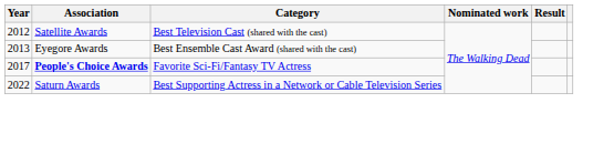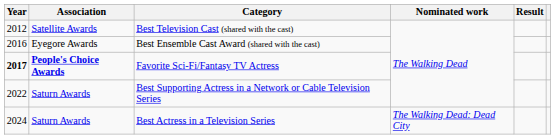 <table class="wikitable">
 <tr>
 <th>Year</th>
 <th>Association</th>
 <th>Category</th>
 <th>Nominated work</th>
 <th>Result</th>
 <th></th>
 </tr>
 <tr>
 <td>2012</td>
 <td><a href='#'>Satellite Awards</a></td>
 <td><a href='#'>Best Television Cast</a> <small>(shared with the cast)</small></td>
 <td rowspan="4"><em><a href='#'>The Walking Dead</a></em></td>
 <td></td>
 <td></td>
 </tr>
 <tr>
-<td>2013</td>
+<td>2016</td>
 <td>Eyegore Awards</td>
 <td>Best Ensemble Cast Award <small>(shared with the cast)</small></td>
 <td></td>
 <td></td>
 </tr>
 <tr>
-<td>2017</td>
+<td><strong>2017</strong></td>
 <td><strong><a href='#'>People's Choice Awards</a></strong></td>
 <td><a href='#'>Favorite Sci-Fi/Fantasy TV Actress</a></td>
 <td></td>
 <td></td>
 </tr>
 <tr>
 <td>2022</td>
 <td><a href='#'>Saturn Awards</a></td>
 <td><a href='#'>Best Supporting Actress in a Network or Cable Television Series</a></td>
 <td></td>
 <td></td>
 </tr>
+<tr>
+<td>2024</td>
+<td><a href='#'>Saturn Awards</a></td>
+<td><a href='#'>Best Actress in a Television Series</a></td>
+<td rowspan="1"><em><a href='#'>The Walking Dead: Dead City</a></em></td>
+<td></td>
+<td></td>
+</tr>
 </table>
